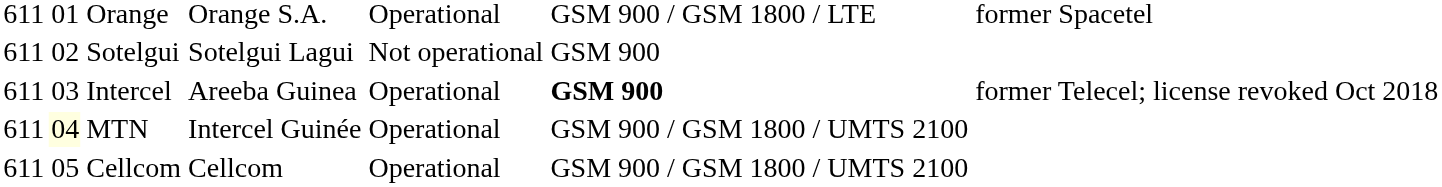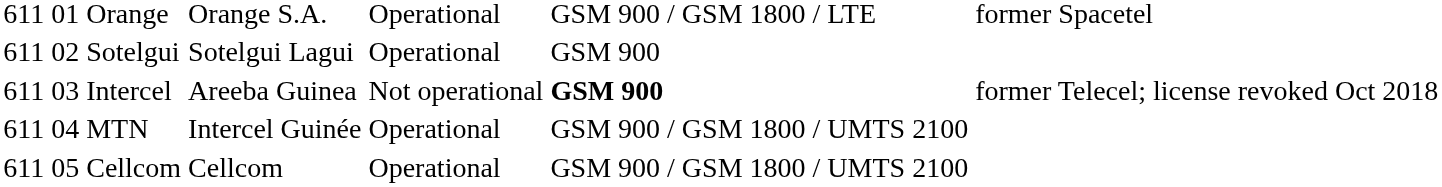 <table>
 <tr>
 <td>611</td>
 <td>01</td>
 <td>Orange</td>
 <td>Orange S.A.</td>
 <td>Operational</td>
 <td>GSM 900 / GSM 1800 / LTE</td>
 <td>former Spacetel</td>
 </tr>
 <tr>
 <td>611</td>
 <td>02</td>
 <td>Sotelgui</td>
 <td>Sotelgui Lagui</td>
-<td>Not operational</td>
+<td>Operational</td>
 <td>GSM 900</td>
 <td></td>
 </tr>
 <tr>
 <td>611</td>
 <td>03</td>
 <td>Intercel</td>
 <td>Areeba Guinea</td>
-<td>Operational</td>
+<td>Not operational</td>
 <td><strong>GSM 900</strong></td>
 <td>former Telecel; license revoked Oct 2018</td>
 </tr>
 <tr>
 <td>611</td>
-<td style="background: lightyellow;">04</td>
+<td>04</td>
 <td>MTN</td>
 <td>Intercel Guinée</td>
 <td>Operational</td>
 <td>GSM 900 / GSM 1800 / UMTS 2100</td>
 <td></td>
 </tr>
 <tr>
 <td>611</td>
 <td>05</td>
 <td>Cellcom</td>
 <td>Cellcom</td>
 <td>Operational</td>
 <td>GSM 900 / GSM 1800 / UMTS 2100</td>
 <td></td>
 </tr>
 </table>
